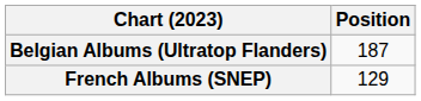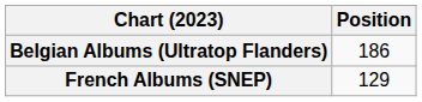 <table class="wikitable sortable plainrowheaders" style="text-align:center">
 <tr>
 <th scope="col">Chart (2023)</th>
 <th scope="col">Position</th>
 </tr>
 <tr>
 <th scope="row">Belgian Albums (Ultratop Flanders)</th>
-<td>187</td>
+<td>186</td>
 </tr>
 <tr>
 <th scope="row">French Albums (SNEP)</th>
 <td>129</td>
 </tr>
 </table>
